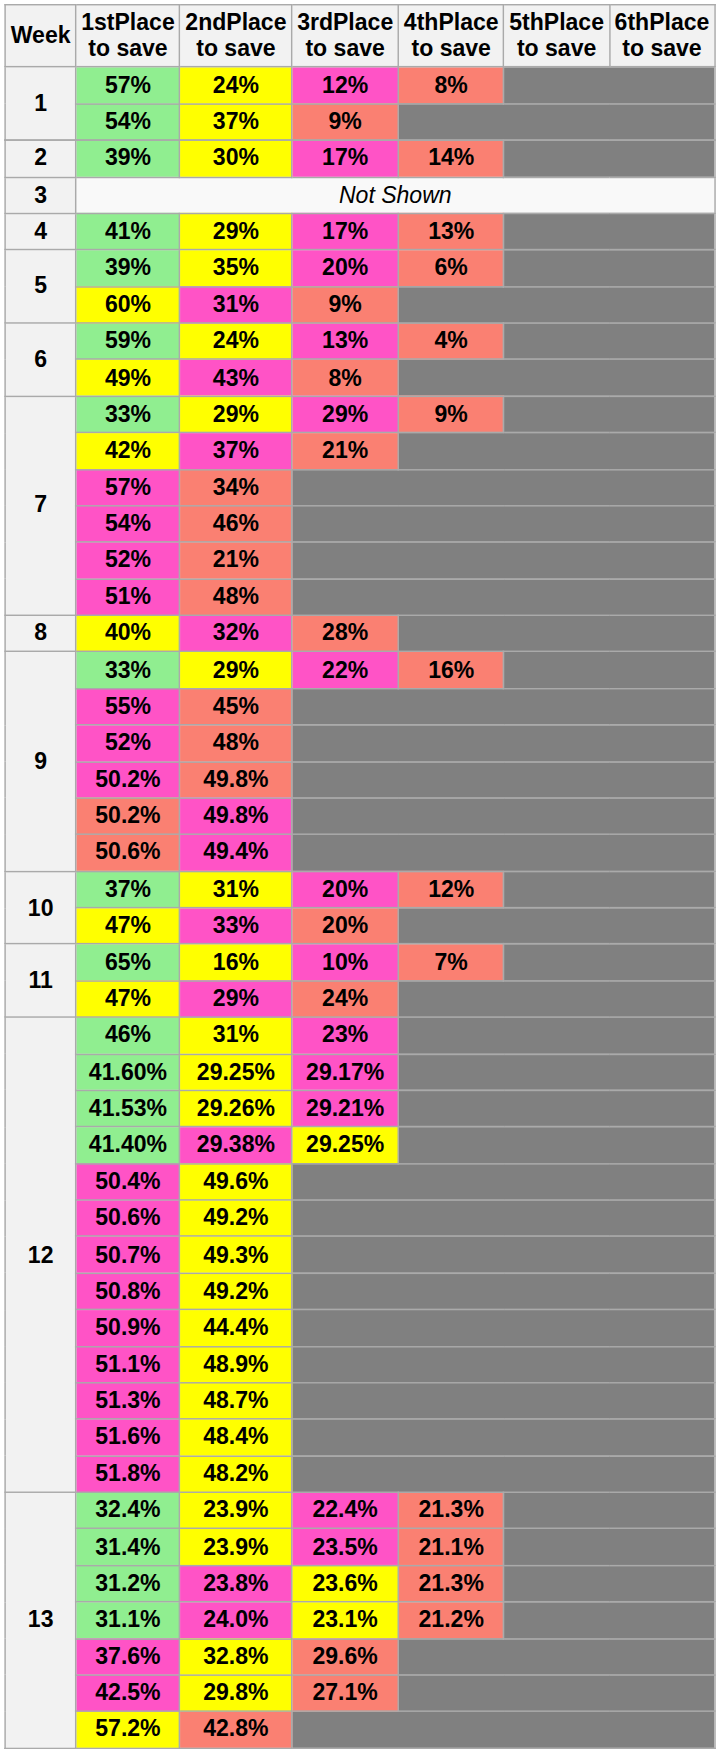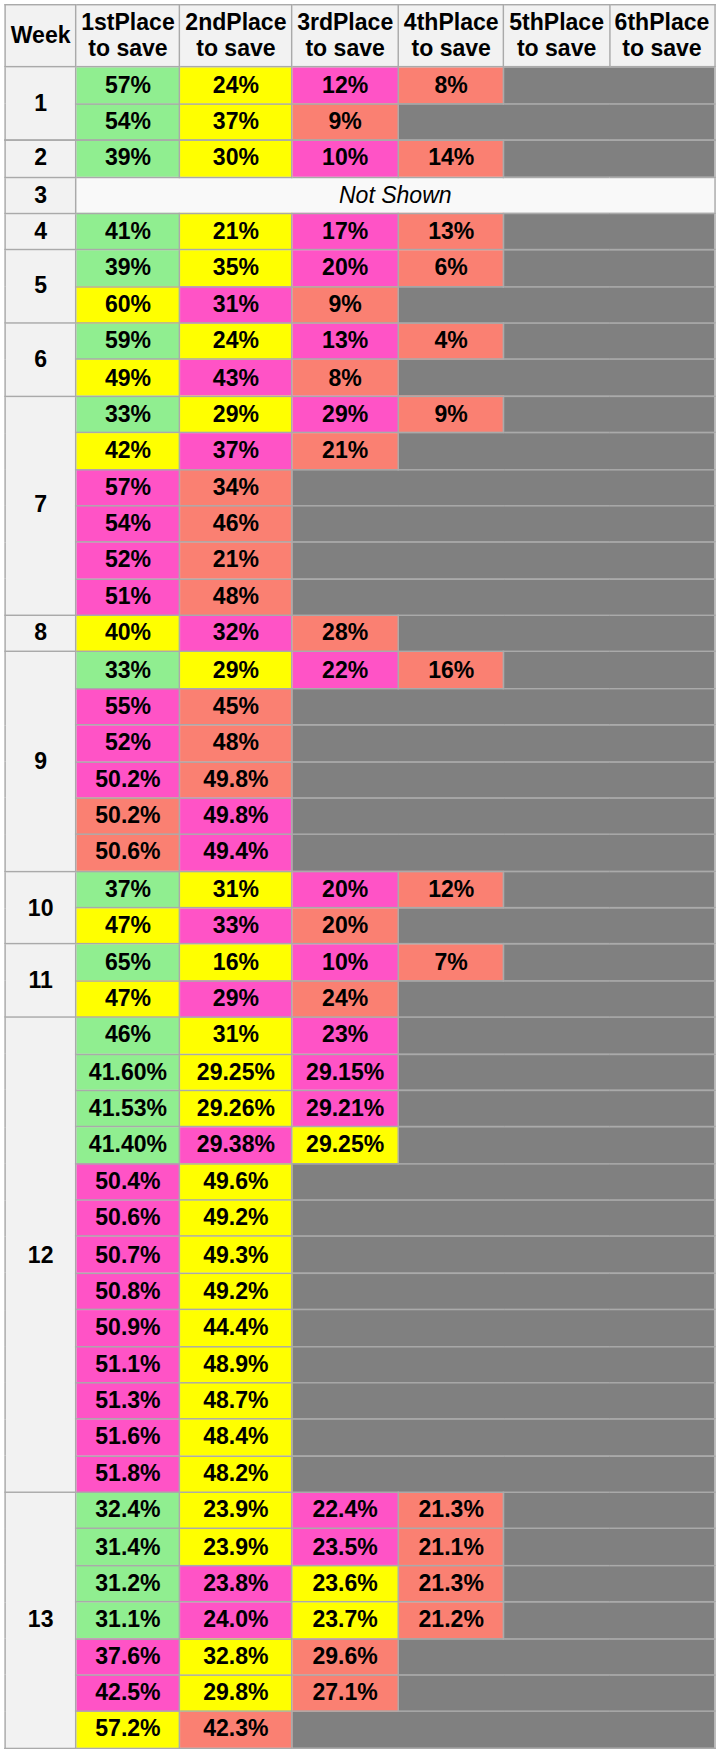 <table class="wikitable" style="margin:1em auto; text-align:center">
 <tr>
 <th>Week</th>
 <th>1stPlace<br>to save</th>
 <th>2ndPlace<br>to save</th>
 <th>3rdPlace<br>to save</th>
 <th>4thPlace<br>to save</th>
 <th>5thPlace<br>to save</th>
 <th>6thPlace<br>to save</th>
 </tr>
 <tr>
 <th rowspan="2">1</th>
 <td style="background:lightgreen"><strong>57%</strong></td>
 <td style="background:yellow"><strong>24%</strong></td>
 <td style="background:#ff53c6"><strong>12%</strong></td>
 <td style="background:#fa8072"><strong>8%</strong></td>
 <td style="background:grey" colspan=2></td>
 </tr>
 <tr>
 <td style="background:lightgreen"><strong>54%</strong></td>
 <td style="background:yellow"><strong>37%</strong></td>
 <td style="background:#fa8072"><strong>9%</strong></td>
 <td style="background:grey" colspan=3></td>
 </tr>
 <tr>
 </tr>
 <tr>
 <th rowspan="1">2</th>
 <td style="background:lightgreen"><strong>39%</strong></td>
 <td style="background:yellow"><strong>30%</strong></td>
-<td style="background:#ff53c6"><strong>17%</strong></td>
+<td style="background:#ff53c6"><strong>10%</strong></td>
 <td style="background:#fa8072"><strong>14%</strong></td>
 <td style="background:grey" colspan=2></td>
 </tr>
 <tr>
 <th>3</th>
 <td colspan=6><em>Not Shown</em></td>
 </tr>
 <tr>
 <th rowspan="1">4</th>
 <td style="background:lightgreen"><strong>41%</strong></td>
-<td style="background:yellow"><strong>29%</strong></td>
+<td style="background:yellow"><strong>21%</strong></td>
 <td style="background:#ff53c6"><strong>17%</strong></td>
 <td style="background:#fa8072"><strong>13%</strong></td>
 <td style="background:grey" colspan=2></td>
 </tr>
 <tr>
 <th rowspan="2">5</th>
 <td style="background:lightgreen"><strong>39%</strong></td>
 <td style="background:yellow"><strong>35%</strong></td>
 <td style="background:#ff53c6"><strong>20%</strong></td>
 <td style="background:#fa8072"><strong>6%</strong></td>
 <td style="background:grey" colspan=2></td>
 </tr>
 <tr>
 <td style="background:yellow"><strong>60%</strong></td>
 <td style="background:#ff53c6"><strong>31%</strong></td>
 <td style="background:#fa8072"><strong>9%</strong></td>
 <td style="background:grey" colspan=3></td>
 </tr>
 <tr>
 <th rowspan="2">6</th>
 <td style="background:lightgreen"><strong>59%</strong></td>
 <td style="background:yellow"><strong>24%</strong></td>
 <td style="background:#ff53c6"><strong>13%</strong></td>
 <td style="background:#fa8072"><strong>4%</strong></td>
 <td style="background:grey" colspan=2></td>
 </tr>
 <tr>
 <td style="background:yellow"><strong>49%</strong></td>
 <td style="background:#ff53c6"><strong>43%</strong></td>
 <td style="background:#fa8072"><strong>8%</strong></td>
 <td style="background:grey" colspan=3></td>
 </tr>
 <tr>
 <th rowspan="6">7</th>
 <td style="background:lightgreen"><strong>33%</strong></td>
 <td style="background:yellow"><strong>29%</strong></td>
 <td style="background:#ff53c6"><strong>29%</strong></td>
 <td style="background:#fa8072"><strong>9%</strong></td>
 <td style="background:grey" colspan=2></td>
 </tr>
 <tr>
 <td style="background:yellow"><strong>42%</strong></td>
 <td style="background:#ff53c6"><strong>37%</strong></td>
 <td style="background:#fa8072"><strong>21%</strong></td>
 <td style="background:grey" colspan=3></td>
 </tr>
 <tr>
 <td style="background:#ff53c6"><strong>57%</strong></td>
 <td style="background:#fa8072"><strong>34%</strong></td>
 <td style="background:grey" colspan=4></td>
 </tr>
 <tr>
 <td style="background:#ff53c6"><strong>54%</strong></td>
 <td style="background:#fa8072"><strong>46%</strong></td>
 <td style="background:grey" colspan=4></td>
 </tr>
 <tr>
 <td style="background:#ff53c6"><strong>52%</strong></td>
 <td style="background:#fa8072"><strong>21%</strong></td>
 <td style="background:grey" colspan=4></td>
 </tr>
 <tr>
 <td style="background:#ff53c6"><strong>51%</strong></td>
 <td style="background:#fa8072"><strong>48%</strong></td>
 <td style="background:grey" colspan=4></td>
 </tr>
 <tr>
 <th rowspan="1">8</th>
 <td style="background:yellow"><strong>40%</strong></td>
 <td style="background:#ff53c6"><strong>32%</strong></td>
 <td style="background:#fa8072"><strong>28%</strong></td>
 <td style="background:grey" colspan=3></td>
 </tr>
 <tr>
 <th rowspan="6">9</th>
 <td style="background:lightgreen"><strong>33%</strong></td>
 <td style="background:yellow"><strong>29%</strong></td>
 <td style="background:#ff53c6"><strong>22%</strong></td>
 <td style="background:#fa8072"><strong>16%</strong></td>
 <td style="background:grey" colspan=2></td>
 </tr>
 <tr>
 <td style="background:#ff53c6"><strong>55%</strong></td>
 <td style="background:#fa8072"><strong>45%</strong></td>
 <td style="background:grey" colspan=4></td>
 </tr>
 <tr>
 <td style="background:#ff53c6"><strong>52%</strong></td>
 <td style="background:#fa8072"><strong>48%</strong></td>
 <td style="background:grey" colspan=4></td>
 </tr>
 <tr>
 <td style="background:#ff53c6"><strong>50.2%</strong></td>
 <td style="background:#fa8072"><strong>49.8%</strong></td>
 <td style="background:grey" colspan=4></td>
 </tr>
 <tr>
 <td style="background:#fa8072"><strong>50.2%</strong></td>
 <td style="background:#ff53c6"><strong>49.8%</strong></td>
 <td style="background:grey" colspan=4></td>
 </tr>
 <tr>
 <td style="background:#fa8072"><strong>50.6%</strong></td>
 <td style="background:#ff53c6"><strong>49.4%</strong></td>
 <td style="background:grey" colspan=4></td>
 </tr>
 <tr>
 <th rowspan="2">10</th>
 <td style="background:lightgreen"><strong>37%</strong></td>
 <td style="background:yellow"><strong>31%</strong></td>
 <td style="background:#ff53c6"><strong>20%</strong></td>
 <td style="background:#fa8072"><strong>12%</strong></td>
 <td style="background:grey" colspan=2></td>
 </tr>
 <tr>
 <td style="background:yellow"><strong>47%</strong></td>
 <td style="background:#ff53c6"><strong>33%</strong></td>
 <td style="background:#fa8072"><strong>20%</strong></td>
 <td style="background:grey" colspan=3></td>
 </tr>
 <tr>
 <th rowspan="2">11</th>
 <td style="background:lightgreen"><strong>65%</strong></td>
 <td style="background:yellow"><strong>16%</strong></td>
 <td style="background:#ff53c6"><strong>10%</strong></td>
 <td style="background:#fa8072"><strong>7%</strong></td>
 <td style="background:grey" colspan=2></td>
 </tr>
 <tr>
 <td style="background:yellow"><strong>47%</strong></td>
 <td style="background:#ff53c6"><strong>29%</strong></td>
 <td style="background:#fa8072"><strong>24%</strong></td>
 <td style="background:grey" colspan=3></td>
 </tr>
 <tr>
 <th rowspan="13">12</th>
 <td style="background:lightgreen"><strong>46%</strong></td>
 <td style="background:yellow"><strong>31%</strong></td>
 <td style="background:#ff53c6"><strong>23%</strong></td>
 <td style="background:grey" colspan=3></td>
 </tr>
 <tr>
 <td style="background:lightgreen"><strong>41.60%</strong></td>
 <td style="background:yellow"><strong>29.25%</strong></td>
-<td style="background:#ff53c6"><strong>29.17%</strong></td>
+<td style="background:#ff53c6"><strong>29.15%</strong></td>
 <td style="background:grey" colspan=3></td>
 </tr>
 <tr>
 <td style="background:lightgreen"><strong>41.53%</strong></td>
 <td style="background:yellow"><strong>29.26%</strong></td>
 <td style="background:#ff53c6"><strong>29.21%</strong></td>
 <td style="background:grey" colspan=3></td>
 </tr>
 <tr>
 <td style="background:lightgreen"><strong>41.40%</strong></td>
 <td style="background:#ff53c6"><strong>29.38%</strong></td>
 <td style="background:yellow"><strong>29.25%</strong></td>
 <td style="background:grey" colspan=3></td>
 </tr>
 <tr>
 <td style="background:#ff53c6"><strong>50.4%</strong></td>
 <td style="background:yellow"><strong>49.6%</strong></td>
 <td style="background:grey" colspan=4></td>
 </tr>
 <tr>
 <td style="background:#ff53c6"><strong>50.6%</strong></td>
 <td style="background:yellow"><strong>49.2%</strong></td>
 <td style="background:grey" colspan=4></td>
 </tr>
 <tr>
 <td style="background:#ff53c6"><strong>50.7%</strong></td>
 <td style="background:yellow"><strong>49.3%</strong></td>
 <td style="background:grey" colspan=4></td>
 </tr>
 <tr>
 <td style="background:#ff53c6"><strong>50.8%</strong></td>
 <td style="background:yellow"><strong>49.2%</strong></td>
 <td style="background:grey" colspan=4></td>
 </tr>
 <tr>
 <td style="background:#ff53c6"><strong>50.9%</strong></td>
 <td style="background:yellow"><strong>44.4%</strong></td>
 <td style="background:grey" colspan=4></td>
 </tr>
 <tr>
 <td style="background:#ff53c6"><strong>51.1%</strong></td>
 <td style="background:yellow"><strong>48.9%</strong></td>
 <td style="background:grey" colspan=4></td>
 </tr>
 <tr>
 <td style="background:#ff53c6"><strong>51.3%</strong></td>
 <td style="background:yellow"><strong>48.7%</strong></td>
 <td style="background:grey" colspan=4></td>
 </tr>
 <tr>
 <td style="background:#ff53c6"><strong>51.6%</strong></td>
 <td style="background:yellow"><strong>48.4%</strong></td>
 <td style="background:grey" colspan=4></td>
 </tr>
 <tr>
 <td style="background:#ff53c6"><strong>51.8%</strong></td>
 <td style="background:yellow"><strong>48.2%</strong></td>
 <td style="background:grey" colspan=4></td>
 </tr>
 <tr>
 <th rowspan="7">13</th>
 <td style="background:lightgreen"><strong>32.4%</strong></td>
 <td style="background:yellow"><strong>23.9%</strong></td>
 <td style="background:#ff53c6"><strong>22.4%</strong></td>
 <td style="background:#fa8072"><strong>21.3%</strong></td>
 <td style="background:grey" colspan=2></td>
 </tr>
 <tr>
 <td style="background:lightgreen"><strong>31.4%</strong></td>
 <td style="background:yellow"><strong>23.9%</strong></td>
 <td style="background:#ff53c6"><strong>23.5%</strong></td>
 <td style="background:#fa8072"><strong>21.1%</strong></td>
 <td style="background:grey" colspan=2></td>
 </tr>
 <tr>
 <td style="background:lightgreen"><strong>31.2%</strong></td>
 <td style="background:#ff53c6"><strong>23.8%</strong></td>
 <td style="background:yellow"><strong>23.6%</strong></td>
 <td style="background:#fa8072"><strong>21.3%</strong></td>
 <td style="background:grey" colspan=2></td>
 </tr>
 <tr>
 <td style="background:lightgreen"><strong>31.1%</strong></td>
 <td style="background:#ff53c6"><strong>24.0%</strong></td>
-<td style="background:yellow"><strong>23.1%</strong></td>
+<td style="background:yellow"><strong>23.7%</strong></td>
 <td style="background:#fa8072"><strong>21.2%</strong></td>
 <td style="background:grey" colspan=2></td>
 </tr>
 <tr>
 <td style="background:#ff53c6"><strong>37.6%</strong></td>
 <td style="background:yellow"><strong>32.8%</strong></td>
 <td style="background:#fa8072"><strong>29.6%</strong></td>
 <td style="background:grey" colspan=3></td>
 </tr>
 <tr>
 <td style="background:#ff53c6"><strong>42.5%</strong></td>
 <td style="background:yellow"><strong>29.8%</strong></td>
 <td style="background:#fa8072"><strong>27.1%</strong></td>
 <td style="background:grey" colspan=3></td>
 </tr>
 <tr>
 <td style="background:yellow"><strong>57.2%</strong></td>
-<td style="background:#fa8072"><strong>42.8%</strong></td>
+<td style="background:#fa8072"><strong>42.3%</strong></td>
 <td style="background:grey" colspan=4></td>
 </tr>
 <tr>
 </tr>
 </table>
